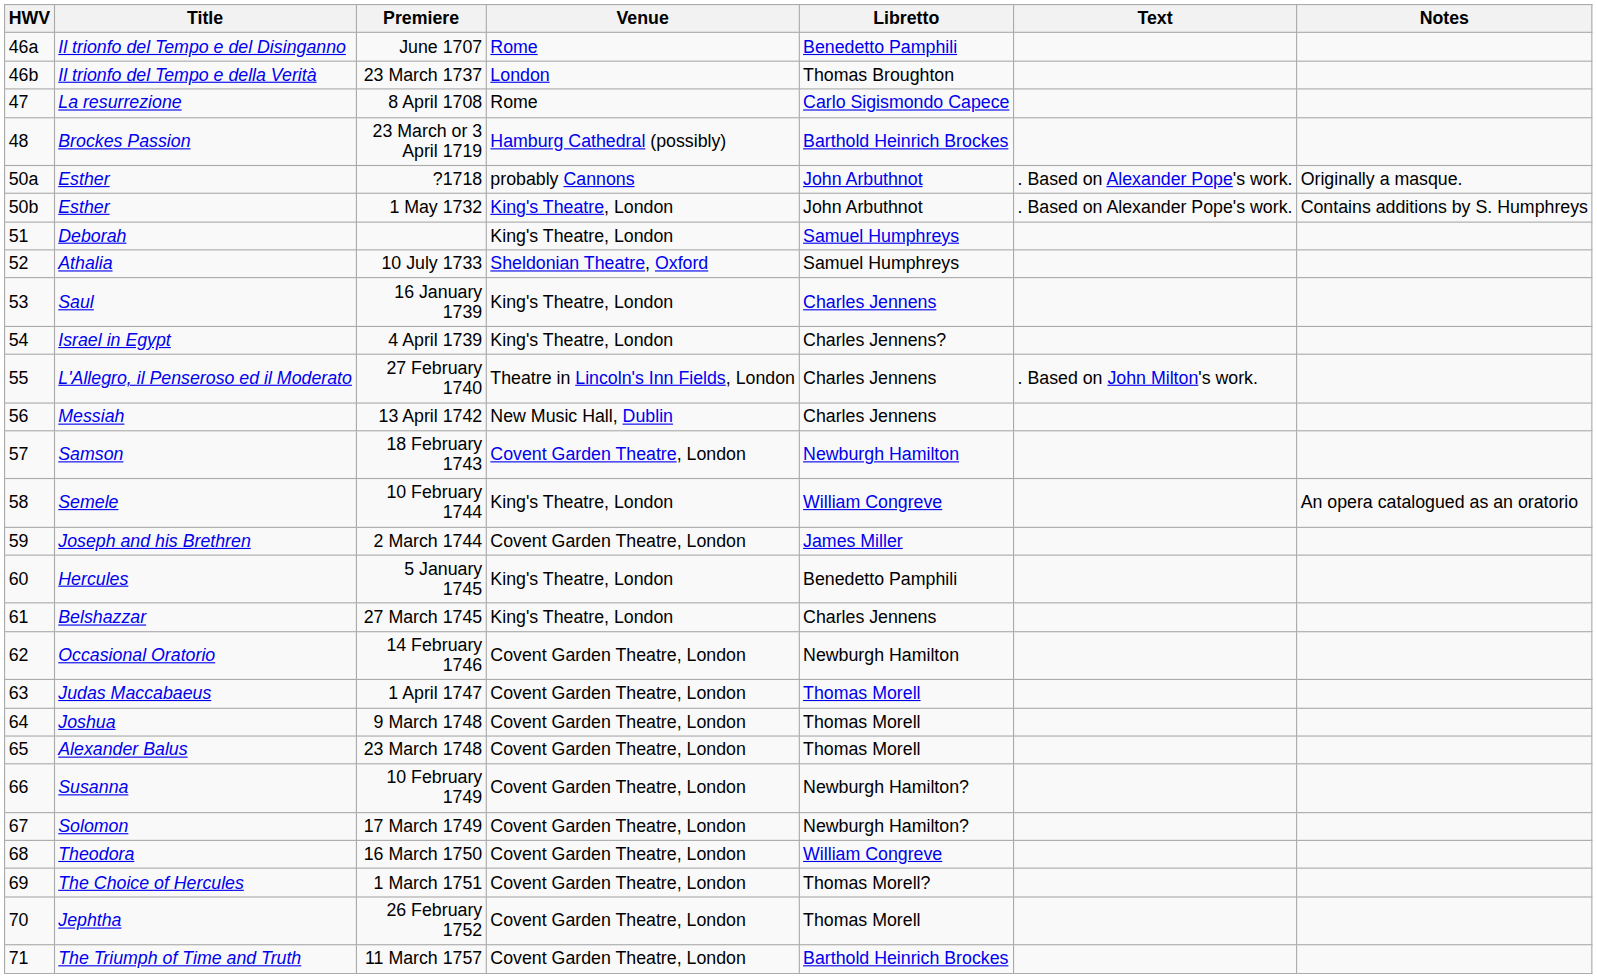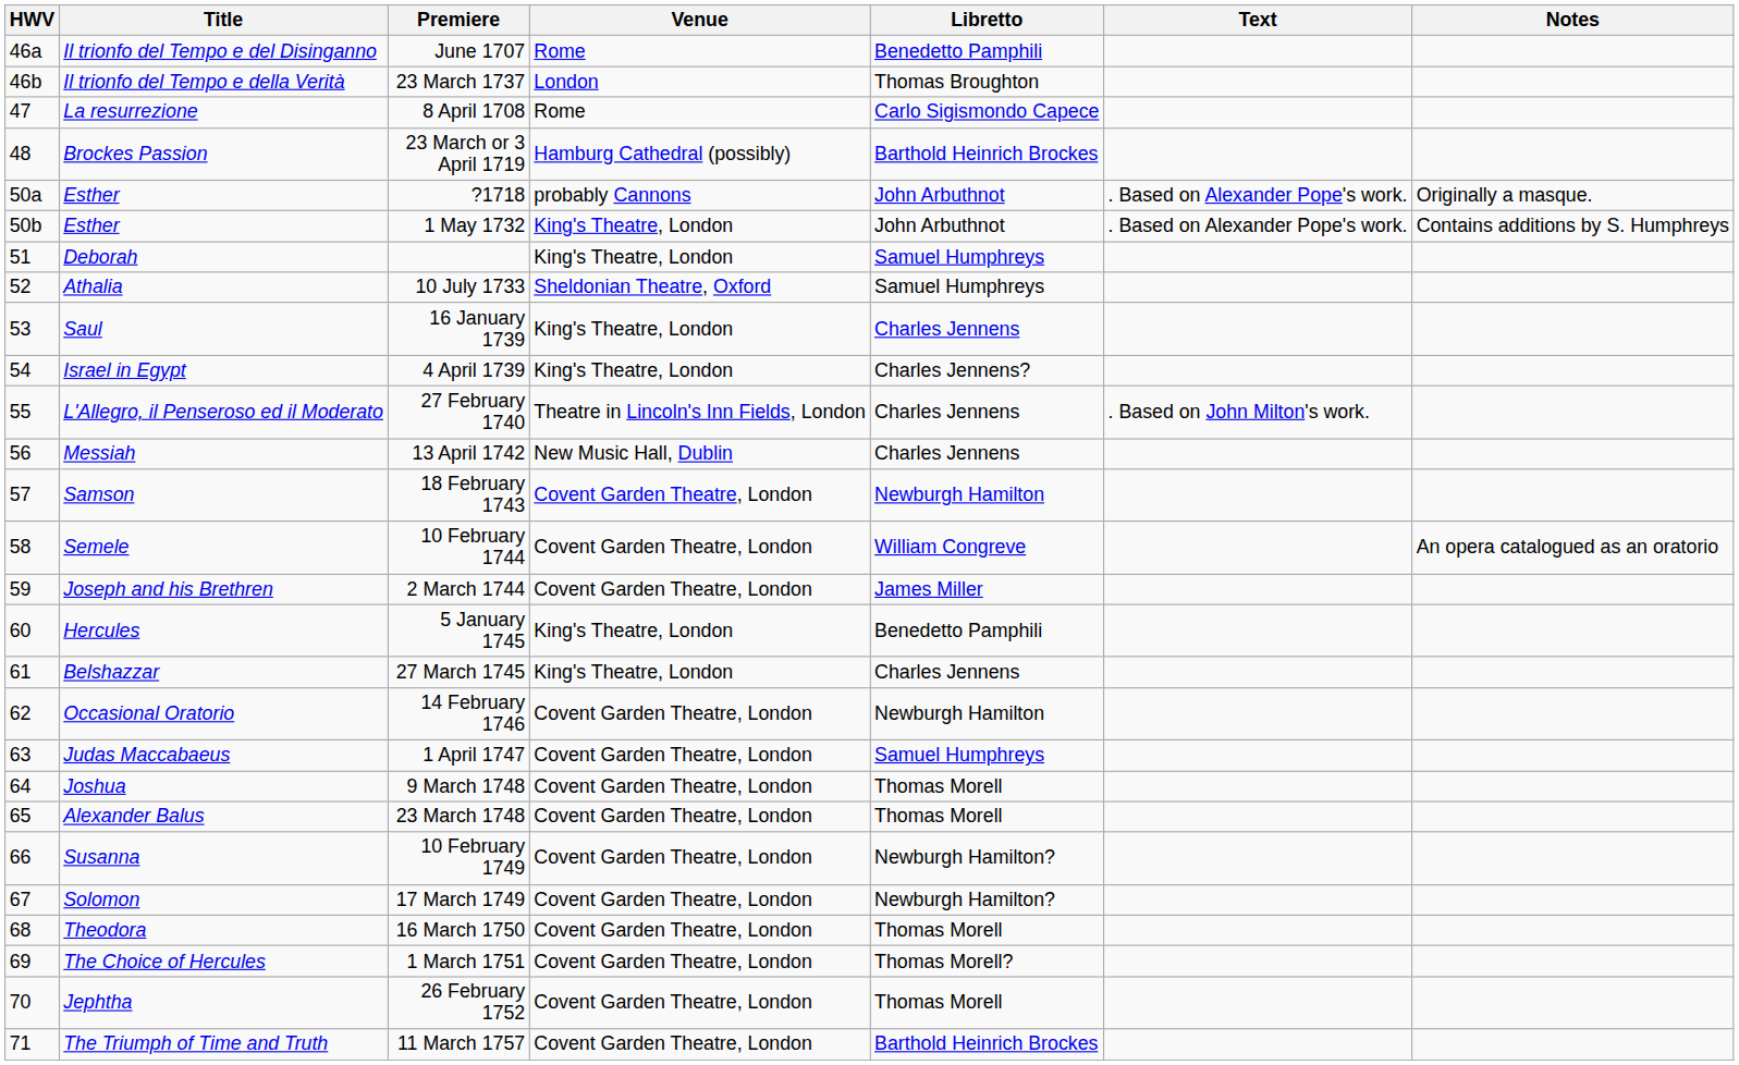 <table class="wikitable sortable">
 <tr>
 <th>HWV</th>
 <th>Title</th>
 <th width="110px">Premiere</th>
 <th>Venue</th>
 <th>Libretto</th>
 <th class="unsortable">Text</th>
 <th class="unsortable">Notes</th>
 </tr>
 <tr>
 <td>46a</td>
 <td><em><a href='#'>Il trionfo del Tempo e del Disinganno</a></em></td>
 <td align="right">June 1707</td>
 <td><a href='#'>Rome</a></td>
 <td><a href='#'>Benedetto Pamphili</a></td>
 <td></td>
 <td></td>
 </tr>
 <tr>
 <td>46b</td>
 <td><em><a href='#'>Il trionfo del Tempo e della Verità</a></em></td>
 <td align="right">23 March 1737</td>
 <td><a href='#'>London</a></td>
 <td>Thomas Broughton</td>
 <td></td>
 <td></td>
 </tr>
 <tr>
 <td>47</td>
 <td><em><a href='#'>La resurrezione</a></em></td>
 <td align="right">8 April 1708</td>
 <td>Rome</td>
 <td><a href='#'>Carlo Sigismondo Capece</a></td>
 <td></td>
 <td></td>
 </tr>
 <tr>
 <td>48</td>
 <td><em><a href='#'>Brockes Passion</a></em></td>
 <td align="right">23 March or 3 April 1719</td>
 <td><a href='#'>Hamburg Cathedral</a> (possibly)</td>
 <td><a href='#'>Barthold Heinrich Brockes</a></td>
 <td></td>
 <td></td>
 </tr>
 <tr>
 <td>50a</td>
 <td><em><a href='#'>Esther</a></em></td>
 <td align="right">?1718</td>
 <td>probably <a href='#'>Cannons</a></td>
 <td><a href='#'>John Arbuthnot</a></td>
 <td>. Based on <a href='#'>Alexander Pope</a>'s work.</td>
 <td>Originally a masque.</td>
 </tr>
 <tr>
 <td>50b</td>
 <td><em><a href='#'>Esther</a></em></td>
 <td align="right">1 May 1732</td>
 <td><a href='#'>King's Theatre</a>, London</td>
 <td>John Arbuthnot</td>
 <td>. Based on Alexander Pope's work.</td>
 <td>Contains additions by S. Humphreys</td>
 </tr>
 <tr>
 <td>51</td>
 <td><em><a href='#'>Deborah</a></em></td>
 <td align="right"></td>
 <td>King's Theatre, London</td>
 <td><a href='#'>Samuel Humphreys</a></td>
 <td></td>
 <td></td>
 </tr>
 <tr>
 <td>52</td>
 <td><em><a href='#'>Athalia</a></em></td>
 <td align="right">10 July 1733</td>
 <td><a href='#'>Sheldonian Theatre</a>, <a href='#'>Oxford</a></td>
 <td>Samuel Humphreys</td>
 <td></td>
 <td></td>
 </tr>
 <tr>
 <td>53</td>
 <td><em><a href='#'>Saul</a></em></td>
 <td align="right">16 January 1739</td>
 <td>King's Theatre, London</td>
 <td><a href='#'>Charles Jennens</a></td>
 <td></td>
 <td></td>
 </tr>
 <tr>
 <td>54</td>
 <td><em><a href='#'>Israel in Egypt</a></em></td>
 <td align="right">4 April 1739</td>
 <td>King's Theatre, London</td>
 <td>Charles Jennens?</td>
 <td></td>
 <td></td>
 </tr>
 <tr>
 <td>55</td>
 <td><em><a href='#'>L'Allegro, il Penseroso ed il Moderato</a></em></td>
 <td align="right">27 February 1740</td>
 <td>Theatre in <a href='#'>Lincoln's Inn Fields</a>, London</td>
 <td>Charles Jennens</td>
 <td>. Based on <a href='#'>John Milton</a>'s work.</td>
 <td></td>
 </tr>
 <tr>
 <td>56</td>
 <td><em><a href='#'>Messiah</a></em></td>
 <td align="right">13 April 1742</td>
 <td>New Music Hall, <a href='#'>Dublin</a></td>
 <td>Charles Jennens</td>
 <td></td>
 <td></td>
 </tr>
 <tr>
 <td>57</td>
 <td><em><a href='#'>Samson</a></em></td>
 <td align="right">18 February 1743</td>
 <td><a href='#'>Covent Garden Theatre</a>, London</td>
 <td><a href='#'>Newburgh Hamilton</a></td>
 <td></td>
 <td></td>
 </tr>
 <tr>
 <td>58</td>
 <td><em><a href='#'>Semele</a></em></td>
 <td align="right">10 February 1744</td>
-<td>King's Theatre, London</td>
+<td>Covent Garden Theatre, London</td>
 <td><a href='#'>William Congreve</a></td>
 <td></td>
 <td>An opera catalogued as an oratorio</td>
 </tr>
 <tr>
 <td>59</td>
 <td><em><a href='#'>Joseph and his Brethren</a></em></td>
 <td align="right">2 March 1744</td>
 <td>Covent Garden Theatre, London</td>
 <td><a href='#'>James Miller</a></td>
 <td></td>
 <td></td>
 </tr>
 <tr>
 <td>60</td>
 <td><em><a href='#'>Hercules</a></em></td>
 <td align="right">5 January 1745</td>
 <td>King's Theatre, London</td>
 <td>Benedetto Pamphili</td>
 <td></td>
 <td></td>
 </tr>
 <tr>
 <td>61</td>
 <td><em><a href='#'>Belshazzar</a></em></td>
 <td align="right">27 March 1745</td>
 <td>King's Theatre, London</td>
 <td>Charles Jennens</td>
 <td></td>
 <td></td>
 </tr>
 <tr>
 <td>62</td>
 <td><em><a href='#'>Occasional Oratorio</a></em></td>
 <td align="right">14 February 1746</td>
 <td>Covent Garden Theatre, London</td>
 <td>Newburgh Hamilton</td>
 <td></td>
 <td></td>
 </tr>
 <tr>
 <td>63</td>
 <td><em><a href='#'>Judas Maccabaeus</a></em></td>
 <td align="right">1 April 1747</td>
 <td>Covent Garden Theatre, London</td>
-<td><a href='#'>Thomas Morell</a></td>
+<td><a href='#'>Samuel Humphreys</a></td>
 <td></td>
 <td></td>
 </tr>
 <tr>
 <td>64</td>
 <td><em><a href='#'>Joshua</a></em></td>
 <td align="right">9 March 1748</td>
 <td>Covent Garden Theatre, London</td>
 <td>Thomas Morell</td>
 <td></td>
 <td></td>
 </tr>
 <tr>
 <td>65</td>
 <td><em><a href='#'>Alexander Balus</a></em></td>
 <td align="right">23 March 1748</td>
 <td>Covent Garden Theatre, London</td>
 <td>Thomas Morell</td>
 <td></td>
 <td></td>
 </tr>
 <tr>
 <td>66</td>
 <td><em><a href='#'>Susanna</a></em></td>
 <td align="right">10 February 1749</td>
 <td>Covent Garden Theatre, London</td>
 <td>Newburgh Hamilton?</td>
 <td></td>
 <td></td>
 </tr>
 <tr>
 <td>67</td>
 <td><em><a href='#'>Solomon</a></em></td>
 <td align="right">17 March 1749</td>
 <td>Covent Garden Theatre, London</td>
 <td>Newburgh Hamilton?</td>
 <td></td>
 <td></td>
 </tr>
 <tr>
 <td>68</td>
 <td><em><a href='#'>Theodora</a></em></td>
 <td align="right">16 March 1750</td>
 <td>Covent Garden Theatre, London</td>
-<td><a href='#'>William Congreve</a></td>
+<td>Thomas Morell</td>
 <td></td>
 <td></td>
 </tr>
 <tr>
 <td>69</td>
 <td><em><a href='#'>The Choice of Hercules</a></em></td>
 <td align="right">1 March 1751</td>
 <td>Covent Garden Theatre, London</td>
 <td>Thomas Morell?</td>
 <td></td>
 <td></td>
 </tr>
 <tr>
 <td>70</td>
 <td><em><a href='#'>Jephtha</a></em></td>
 <td align="right">26 February 1752</td>
 <td>Covent Garden Theatre, London</td>
 <td>Thomas Morell</td>
 <td></td>
 <td></td>
 </tr>
 <tr>
 <td>71</td>
 <td><em><a href='#'>The Triumph of Time and Truth</a></em></td>
 <td align="right">11 March 1757</td>
 <td>Covent Garden Theatre, London</td>
 <td><a href='#'>Barthold Heinrich Brockes</a></td>
 <td></td>
 <td></td>
 </tr>
 </table>
